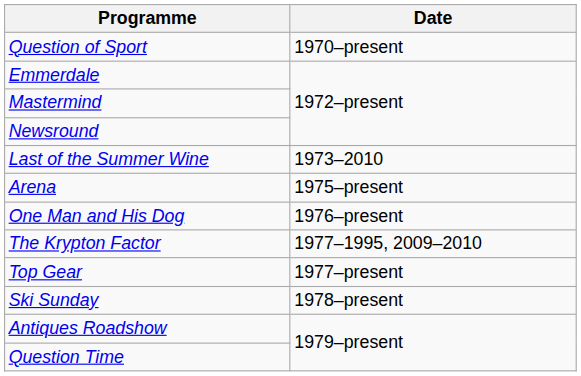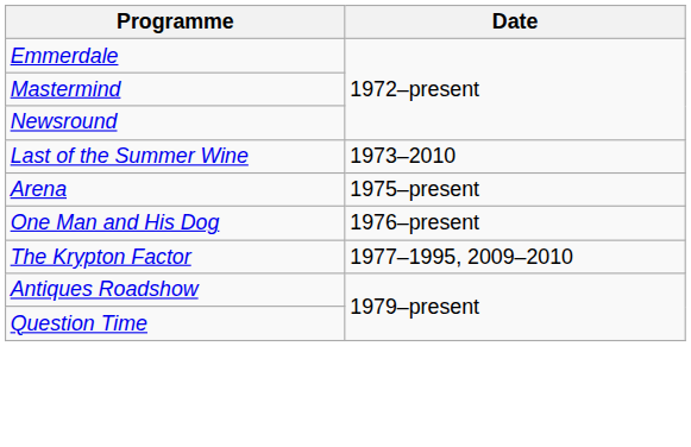 <table class="wikitable">
 <tr>
 <th width=250>Programme</th>
 <th width=250>Date</th>
-</tr>
-<tr>
-<td><em><a href='#'>Question of Sport</a></em></td>
-<td>1970–present</td>
 </tr>
 <tr>
 <td><em><a href='#'>Emmerdale</a></em></td>
 <td rowspan="3">1972–present</td>
 </tr>
 <tr>
 <td><em><a href='#'>Mastermind</a></em></td>
 </tr>
 <tr>
 <td><em><a href='#'>Newsround</a></em></td>
 </tr>
 <tr>
 <td><em><a href='#'>Last of the Summer Wine</a></em></td>
 <td>1973–2010</td>
 </tr>
 <tr>
 <td><em><a href='#'>Arena</a></em></td>
 <td>1975–present</td>
 </tr>
 <tr>
 <td><em><a href='#'>One Man and His Dog</a></em></td>
 <td>1976–present</td>
 </tr>
 <tr>
 <td><em><a href='#'>The Krypton Factor</a></em></td>
 <td>1977–1995, 2009–2010</td>
 </tr>
 <tr>
-<td><em><a href='#'>Top Gear</a></em></td>
-<td>1977–present</td>
-</tr>
-<tr>
-<td><em><a href='#'>Ski Sunday</a></em></td>
-<td>1978–present</td>
-</tr>
-<tr>
 <td><em><a href='#'>Antiques Roadshow</a></em></td>
 <td rowspan="2">1979–present</td>
 </tr>
 <tr>
 <td><em><a href='#'>Question Time</a></em></td>
 </tr>
 </table>
